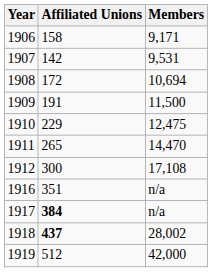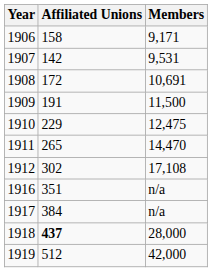 <table class="wikitable">
 <tr>
 <th>Year</th>
 <th>Affiliated Unions</th>
 <th>Members</th>
 </tr>
 <tr>
 <td>1906</td>
 <td>158</td>
 <td>9,171</td>
 </tr>
 <tr>
 <td>1907</td>
 <td>142</td>
 <td>9,531</td>
 </tr>
 <tr>
 <td>1908</td>
 <td>172</td>
-<td>10,694</td>
+<td>10,691</td>
 </tr>
 <tr>
 <td>1909</td>
 <td>191</td>
 <td>11,500</td>
 </tr>
 <tr>
 <td>1910</td>
 <td>229</td>
 <td>12,475</td>
 </tr>
 <tr>
 <td>1911</td>
 <td>265</td>
 <td>14,470</td>
 </tr>
 <tr>
 <td>1912</td>
-<td>300</td>
+<td>302</td>
 <td>17,108</td>
 </tr>
 <tr>
 <td>1916</td>
 <td>351</td>
 <td>n/a</td>
 </tr>
 <tr>
 <td>1917</td>
-<td><strong>384</strong></td>
+<td>384</td>
 <td>n/a</td>
 </tr>
 <tr>
 <td>1918</td>
 <td><strong>437</strong></td>
-<td>28,002</td>
+<td>28,000</td>
 </tr>
 <tr>
 <td>1919</td>
 <td>512</td>
 <td>42,000</td>
 </tr>
 </table>
